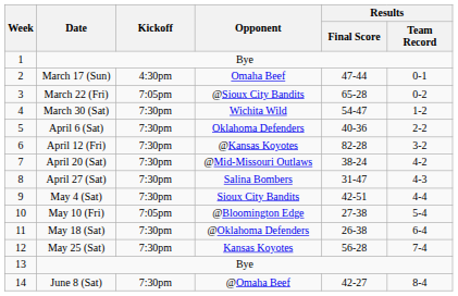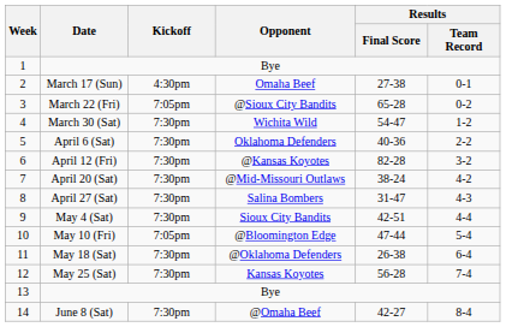 <table class="wikitable">
 <tr>
 <th rowspan="2" width="40">Week</th>
 <th rowspan="2" width="110">Date</th>
 <th rowspan="2" width="110">Kickoff</th>
 <th rowspan="2" width="180">Opponent</th>
 <th colspan="2" width="180">Results</th>
 </tr>
 <tr>
 <th width="90">Final Score</th>
 <th width="90">Team Record</th>
 </tr>
 <tr>
 <td align="center">1</td>
 <td colSpan=5 align="center">Bye</td>
 </tr>
 <tr>
 <td align="center">2</td>
 <td align="center">March 17 (Sun)</td>
 <td align="center">4:30pm</td>
 <td align="center"><a href='#'>Omaha Beef</a></td>
-<td align="center">47-44</td>
+<td align="center">27-38</td>
 <td align="center">0-1</td>
 </tr>
 <tr>
 <td align="center">3</td>
 <td align="center">March 22 (Fri)</td>
 <td align="center">7:05pm</td>
 <td align="center">@<a href='#'>Sioux City Bandits</a></td>
 <td align="center">65-28</td>
 <td align="center">0-2</td>
 </tr>
 <tr>
 <td align="center">4</td>
 <td align="center">March 30 (Sat)</td>
 <td align="center">7:30pm</td>
 <td align="center"><a href='#'>Wichita Wild</a></td>
 <td align="center">54-47</td>
 <td align="center">1-2</td>
 </tr>
 <tr>
 <td align="center">5</td>
 <td align="center">April 6 (Sat)</td>
 <td align="center">7:30pm</td>
 <td align="center"><a href='#'>Oklahoma Defenders</a></td>
 <td align="center">40-36</td>
 <td align="center">2-2</td>
 </tr>
 <tr>
 <td align="center">6</td>
 <td align="center">April 12 (Fri)</td>
 <td align="center">7:30pm</td>
 <td align="center">@<a href='#'>Kansas Koyotes</a></td>
 <td align="center">82-28</td>
 <td align="center">3-2</td>
 </tr>
 <tr>
 <td align="center">7</td>
 <td align="center">April 20 (Sat)</td>
 <td align="center">7:30pm</td>
 <td align="center">@<a href='#'>Mid-Missouri Outlaws</a></td>
 <td align="center">38-24</td>
 <td align="center">4-2</td>
 </tr>
 <tr>
 <td align="center">8</td>
 <td align="center">April 27 (Sat)</td>
 <td align="center">7:30pm</td>
 <td align="center"><a href='#'>Salina Bombers</a></td>
 <td align="center">31-47</td>
 <td align="center">4-3</td>
 </tr>
 <tr>
 <td align="center">9</td>
 <td align="center">May 4 (Sat)</td>
 <td align="center">7:30pm</td>
 <td align="center"><a href='#'>Sioux City Bandits</a></td>
 <td align="center">42-51</td>
 <td align="center">4-4</td>
 </tr>
 <tr>
 <td align="center">10</td>
 <td align="center">May 10 (Fri)</td>
 <td align="center">7:05pm</td>
 <td align="center">@<a href='#'>Bloomington Edge</a></td>
-<td align="center">27-38</td>
+<td align="center">47-44</td>
 <td align="center">5-4</td>
 </tr>
 <tr>
 <td align="center">11</td>
 <td align="center">May 18 (Sat)</td>
 <td align="center">7:30pm</td>
 <td align="center">@<a href='#'>Oklahoma Defenders</a></td>
 <td align="center">26-38</td>
 <td align="center">6-4</td>
 </tr>
 <tr>
 <td align="center">12</td>
 <td align="center">May 25 (Sat)</td>
 <td align="center">7:30pm</td>
 <td align="center"><a href='#'>Kansas Koyotes</a></td>
 <td align="center">56-28</td>
 <td align="center">7-4</td>
 </tr>
 <tr>
 <td align="center">13</td>
 <td colSpan=5 align="center">Bye</td>
 </tr>
 <tr>
 <td align="center">14</td>
 <td align="center">June 8 (Sat)</td>
 <td align="center">7:30pm</td>
 <td align="center">@<a href='#'>Omaha Beef</a></td>
 <td align="center">42-27</td>
 <td align="center">8-4</td>
 </tr>
 </table>
